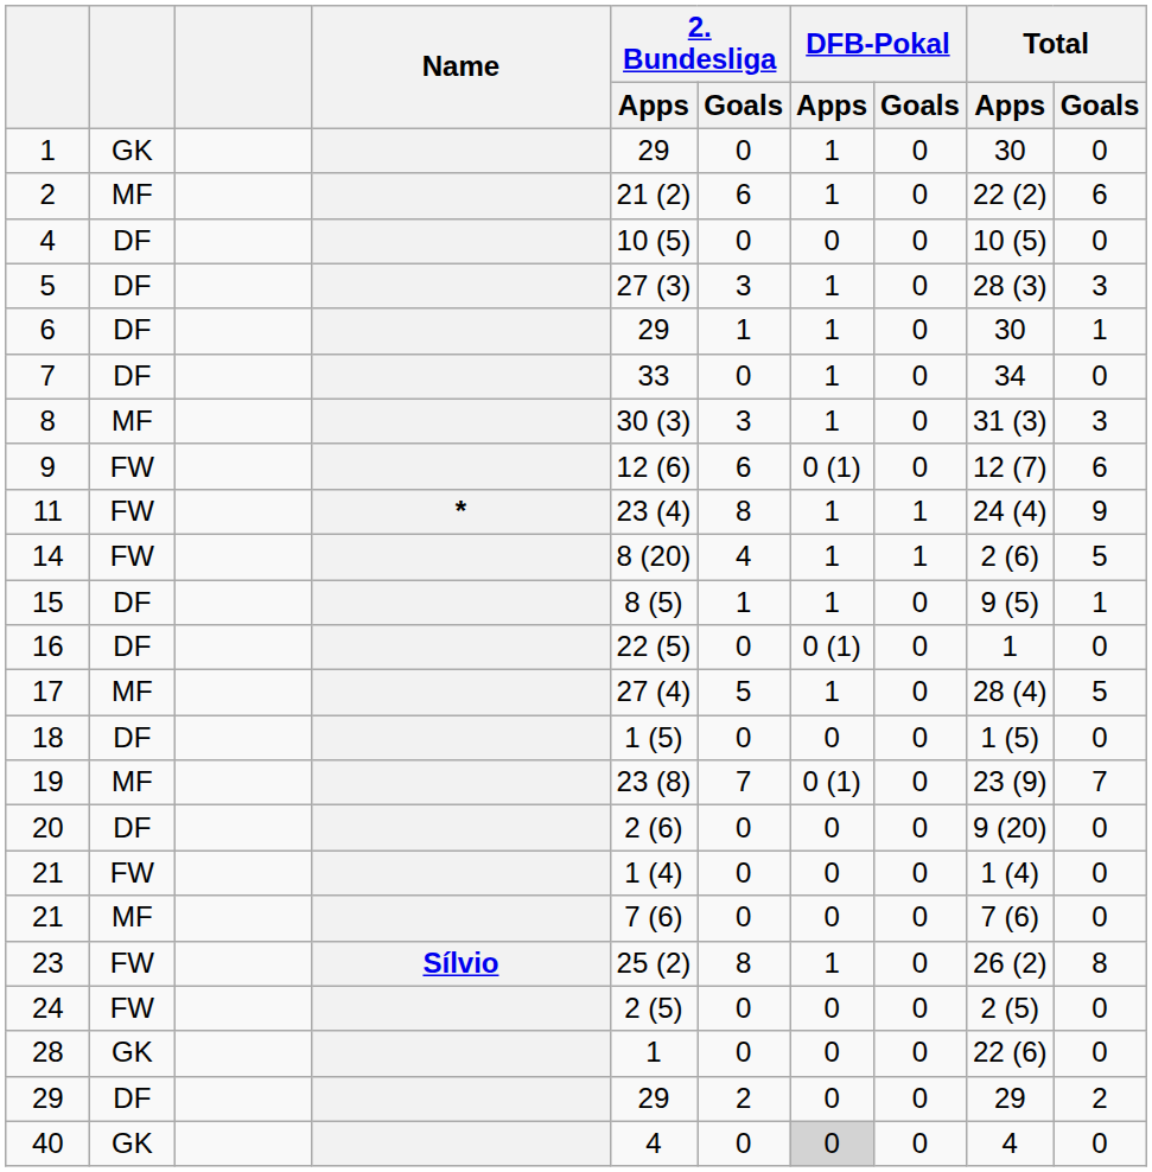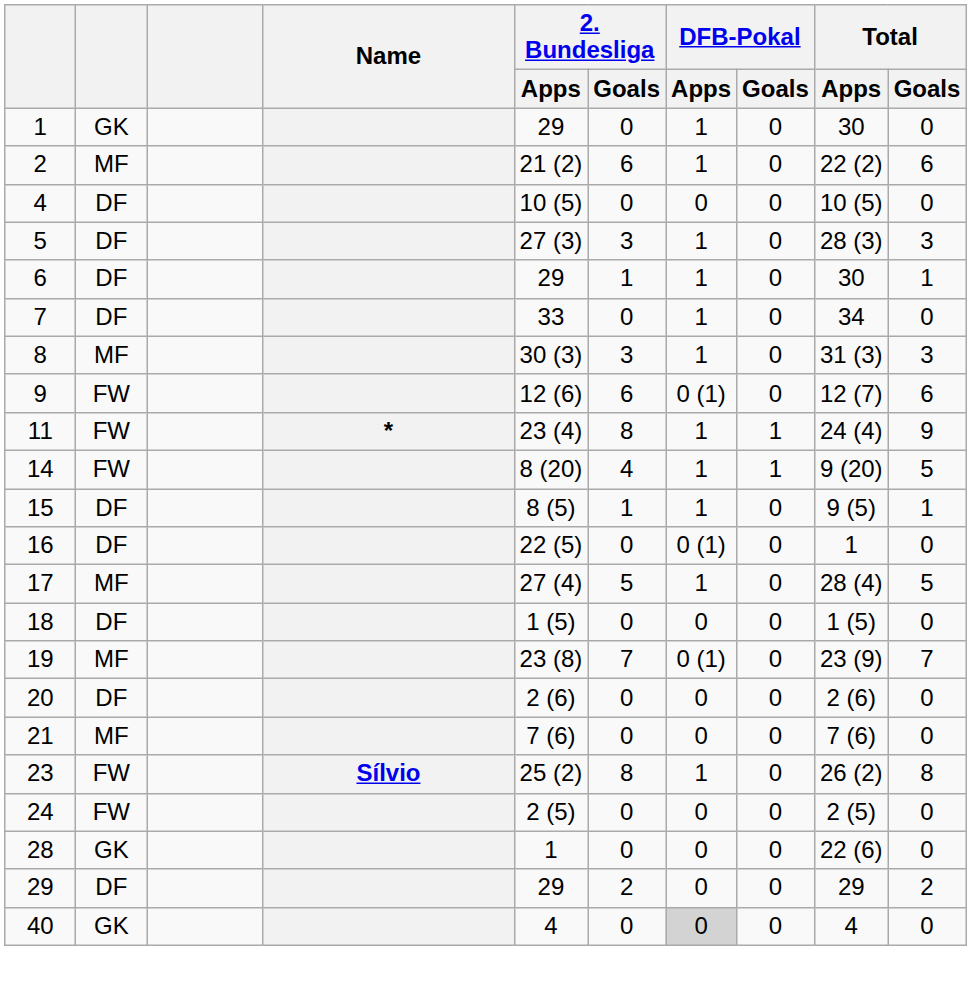 <table class="wikitable plainrowheaders sortable" style="text-align:center">
 <tr>
 <th rowspan=2 width=40></th>
 <th rowspan=2 width=40></th>
 <th rowspan=2 width=70></th>
 <th rowspan=2 width=160 scope=col>Name</th>
 <th colspan=2 width=90><a href='#'>2. Bundesliga</a></th>
 <th colspan=2 width=90><a href='#'>DFB-Pokal</a></th>
 <th colspan=2 width=90>Total</th>
 </tr>
 <tr>
 <th scope=col>Apps</th>
 <th scope=col>Goals</th>
 <th scope=col>Apps</th>
 <th scope=col>Goals</th>
 <th scope=col>Apps</th>
 <th scope=col>Goals</th>
 </tr>
 <tr>
 <td>1</td>
 <td>GK</td>
 <td></td>
 <th scope=row></th>
 <td>29</td>
 <td>0</td>
 <td>1</td>
 <td>0</td>
 <td>30</td>
 <td>0</td>
 </tr>
 <tr>
 <td>2</td>
 <td>MF</td>
 <td></td>
 <th scope=row></th>
 <td>21 (2)</td>
 <td>6</td>
 <td>1</td>
 <td>0</td>
 <td>22 (2)</td>
 <td>6</td>
 </tr>
 <tr>
 <td>4</td>
 <td>DF</td>
 <td></td>
 <th scope=row></th>
 <td>10 (5)</td>
 <td>0</td>
 <td>0</td>
 <td>0</td>
 <td>10 (5)</td>
 <td>0</td>
 </tr>
 <tr>
 <td>5</td>
 <td>DF</td>
 <td></td>
 <th scope=row></th>
 <td>27 (3)</td>
 <td>3</td>
 <td>1</td>
 <td>0</td>
 <td>28 (3)</td>
 <td>3</td>
 </tr>
 <tr>
 <td>6</td>
 <td>DF</td>
 <td></td>
 <th scope=row></th>
 <td>29</td>
 <td>1</td>
 <td>1</td>
 <td>0</td>
 <td>30</td>
 <td>1</td>
 </tr>
 <tr>
 <td>7</td>
 <td>DF</td>
 <td></td>
 <th scope=row></th>
 <td>33</td>
 <td>0</td>
 <td>1</td>
 <td>0</td>
 <td>34</td>
 <td>0</td>
 </tr>
 <tr>
 <td>8</td>
 <td>MF</td>
 <td></td>
 <th scope=row></th>
 <td>30 (3)</td>
 <td>3</td>
 <td>1</td>
 <td>0</td>
 <td>31 (3)</td>
 <td>3</td>
 </tr>
 <tr>
 <td>9</td>
 <td>FW</td>
 <td></td>
 <th scope=row><s></s> </th>
 <td>12 (6)</td>
 <td>6</td>
 <td>0 (1)</td>
 <td>0</td>
 <td>12 (7)</td>
 <td>6</td>
 </tr>
 <tr>
 <td>11</td>
 <td>FW</td>
 <td></td>
 <th scope=row><em></em> *</th>
 <td>23 (4)</td>
 <td>8</td>
 <td>1</td>
 <td>1</td>
 <td>24 (4)</td>
 <td>9</td>
 </tr>
 <tr>
 <td>14</td>
 <td>FW</td>
 <td></td>
 <th scope=row></th>
 <td>8 (20)</td>
 <td>4</td>
 <td>1</td>
 <td>1</td>
-<td>2 (6)</td>
+<td>9 (20)</td>
 <td>5</td>
 </tr>
 <tr>
 <td>15</td>
 <td>DF</td>
 <td></td>
 <th scope=row></th>
 <td>8 (5)</td>
 <td>1</td>
 <td>1</td>
 <td>0</td>
 <td>9 (5)</td>
 <td>1</td>
 </tr>
 <tr>
 <td>16</td>
 <td>DF</td>
 <td></td>
 <th scope=row></th>
 <td>22 (5)</td>
 <td>0</td>
 <td>0 (1)</td>
 <td>0</td>
 <td>1</td>
 <td>0</td>
 </tr>
 <tr>
 <td>17</td>
 <td>MF</td>
 <td></td>
 <th scope=row></th>
 <td>27 (4)</td>
 <td>5</td>
 <td>1</td>
 <td>0</td>
 <td>28 (4)</td>
 <td>5</td>
 </tr>
 <tr>
 <td>18</td>
 <td>DF</td>
 <td></td>
 <th scope=row></th>
 <td>1 (5)</td>
 <td>0</td>
 <td>0</td>
 <td>0</td>
 <td>1 (5)</td>
 <td>0</td>
 </tr>
 <tr>
 <td>19</td>
 <td>MF</td>
 <td></td>
 <th scope=row></th>
 <td>23 (8)</td>
 <td>7</td>
 <td>0 (1)</td>
 <td>0</td>
 <td>23 (9)</td>
 <td>7</td>
 </tr>
 <tr>
 <td>20</td>
 <td>DF</td>
 <td></td>
 <th scope=row></th>
 <td>2 (6)</td>
 <td>0</td>
 <td>0</td>
 <td>0</td>
-<td>9 (20)</td>
-<td>0</td>
-</tr>
-<tr>
-<td>21</td>
-<td>FW</td>
-<td></td>
-<th scope=row><s></s> </th>
-<td>1 (4)</td>
-<td>0</td>
-<td>0</td>
-<td>0</td>
-<td>1 (4)</td>
+<td>2 (6)</td>
 <td>0</td>
 </tr>
 <tr>
 <td>21</td>
 <td>MF</td>
 <td></td>
 <th scope=row></th>
 <td>7 (6)</td>
 <td>0</td>
 <td>0</td>
 <td>0</td>
 <td>7 (6)</td>
 <td>0</td>
 </tr>
 <tr>
 <td>23</td>
 <td>FW</td>
 <td></td>
 <th scope=row><a href='#'>Sílvio</a></th>
 <td>25 (2)</td>
 <td>8</td>
 <td>1</td>
 <td>0</td>
 <td>26 (2)</td>
 <td>8</td>
 </tr>
 <tr>
 <td>24</td>
 <td>FW</td>
 <td></td>
 <th scope=row></th>
 <td>2 (5)</td>
 <td>0</td>
 <td>0</td>
 <td>0</td>
 <td>2 (5)</td>
 <td>0</td>
 </tr>
 <tr>
 <td>28</td>
 <td>GK</td>
 <td></td>
 <th scope="row"></th>
 <td>1</td>
 <td>0</td>
 <td>0</td>
 <td>0</td>
 <td>22 (6)</td>
 <td>0</td>
 </tr>
 <tr>
 <td>29</td>
 <td>DF</td>
 <td></td>
 <th scope="row"></th>
 <td>29</td>
 <td>2</td>
 <td>0</td>
 <td>0</td>
 <td>29</td>
 <td>2</td>
 </tr>
 <tr>
 <td>40</td>
 <td>GK</td>
 <td></td>
 <th scope="row"></th>
 <td>4</td>
 <td>0</td>
 <td style="background: lightgrey;">0</td>
 <td>0</td>
 <td>4</td>
 <td>0</td>
 </tr>
 </table>
